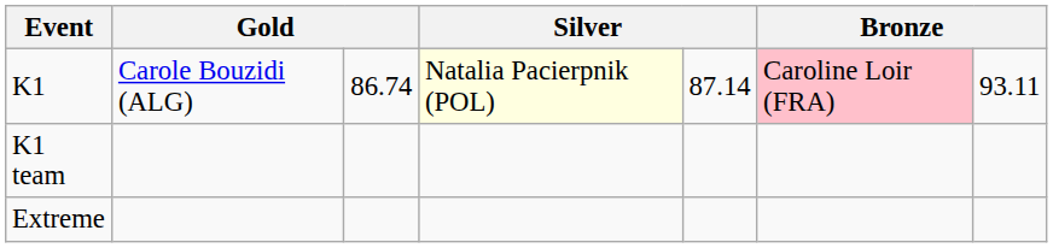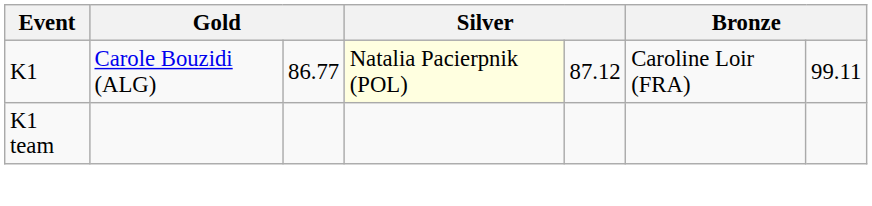 <table class="wikitable">
 <tr>
 <th colspan="1">Event</th>
 <th colspan="2">Gold</th>
 <th colspan="2">Silver</th>
 <th colspan="2">Bronze</th>
 </tr>
 <tr>
 <td>K1</td>
 <td><a href='#'>Carole Bouzidi</a> (ALG)</td>
-<td>86.74</td>
+<td>86.77</td>
 <td style="background: lightyellow;">Natalia Pacierpnik (POL)</td>
-<td>87.14</td>
-<td style="background: pink;">Caroline Loir (FRA)</td>
-<td>93.11</td>
+<td>87.12</td>
+<td>Caroline Loir (FRA)</td>
+<td>99.11</td>
 </tr>
 <tr>
 <td>K1 team</td>
 <td></td>
 <td></td>
 <td></td>
 <td></td>
 <td></td>
 <td></td>
 </tr>
-<tr>
-<td>Extreme</td>
-<td></td>
-<td></td>
-<td></td>
-<td></td>
-<td></td>
-<td></td>
-</tr>
 </table>
